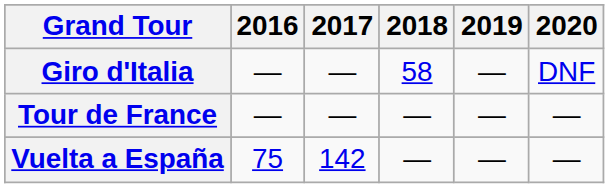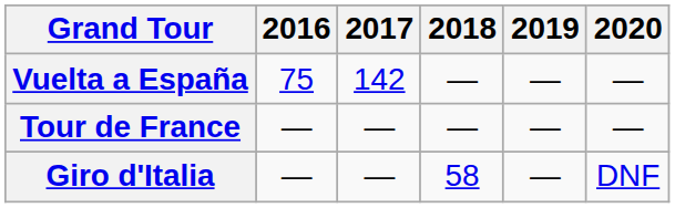 <table class="wikitable plainrowheaders">
 <tr>
 <th scope="col"><a href='#'>Grand Tour</a></th>
 <th scope="col">2016</th>
 <th scope="col">2017</th>
 <th scope="col">2018</th>
 <th scope="col">2019</th>
 <th scope="col">2020</th>
 </tr>
 <tr style="text-align:center;">
-<th scope="row"> <a href='#'>Giro d'Italia</a></th>
+<th scope="row"> <a href='#'>Vuelta a España</a></th>
+<td><a href='#'>75</a></td>
+<td><a href='#'>142</a></td>
 <td>—</td>
 <td>—</td>
-<td><a href='#'>58</a></td>
 <td>—</td>
-<td><a href='#'>DNF</a></td>
 </tr>
 <tr style="text-align:center;">
 <th scope="row"> <a href='#'>Tour de France</a></th>
 <td>—</td>
 <td>—</td>
 <td>—</td>
 <td>—</td>
 <td>—</td>
 </tr>
 <tr style="text-align:center;">
-<th scope="row"> <a href='#'>Vuelta a España</a></th>
-<td><a href='#'>75</a></td>
-<td><a href='#'>142</a></td>
+<th scope="row"> <a href='#'>Giro d'Italia</a></th>
 <td>—</td>
 <td>—</td>
+<td><a href='#'>58</a></td>
 <td>—</td>
+<td><a href='#'>DNF</a></td>
 </tr>
 </table>
